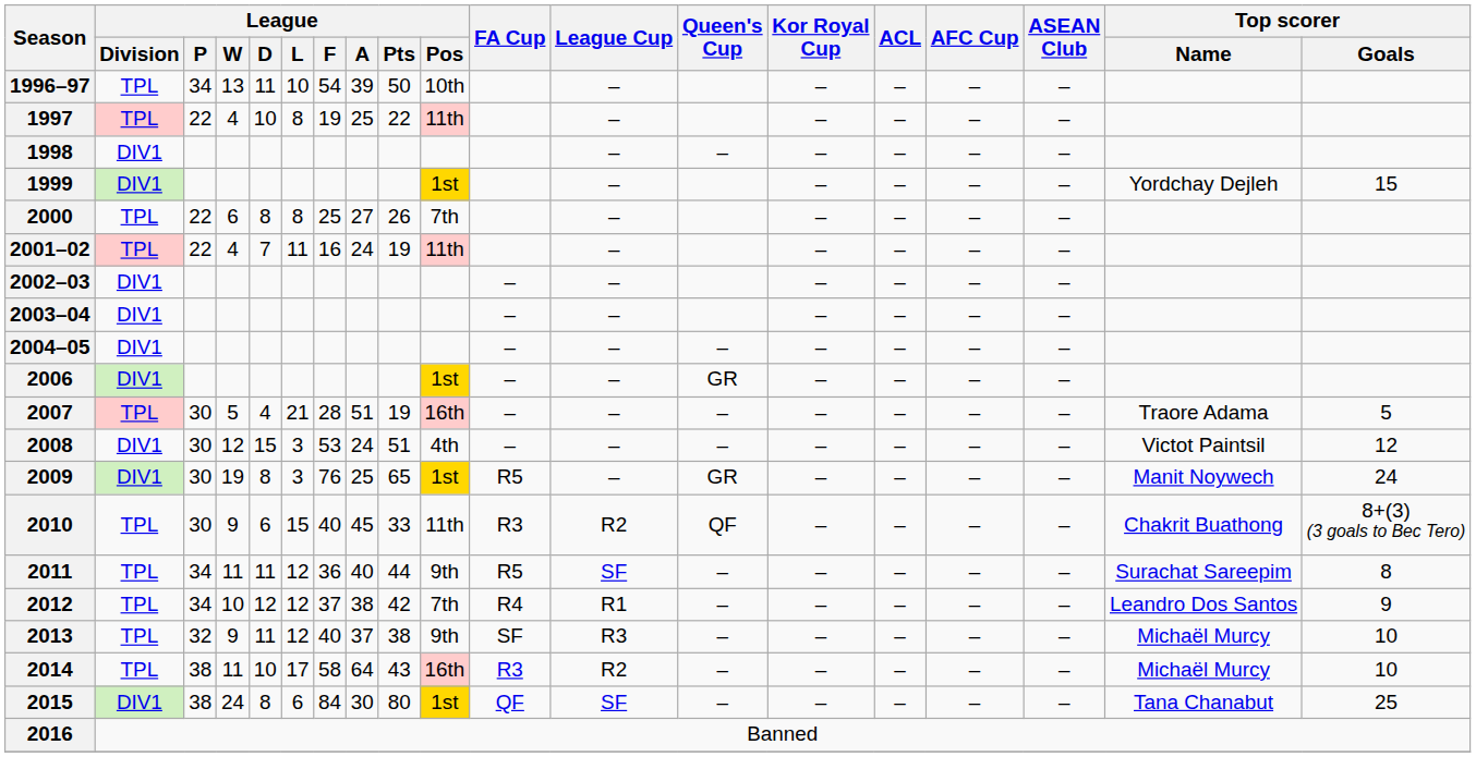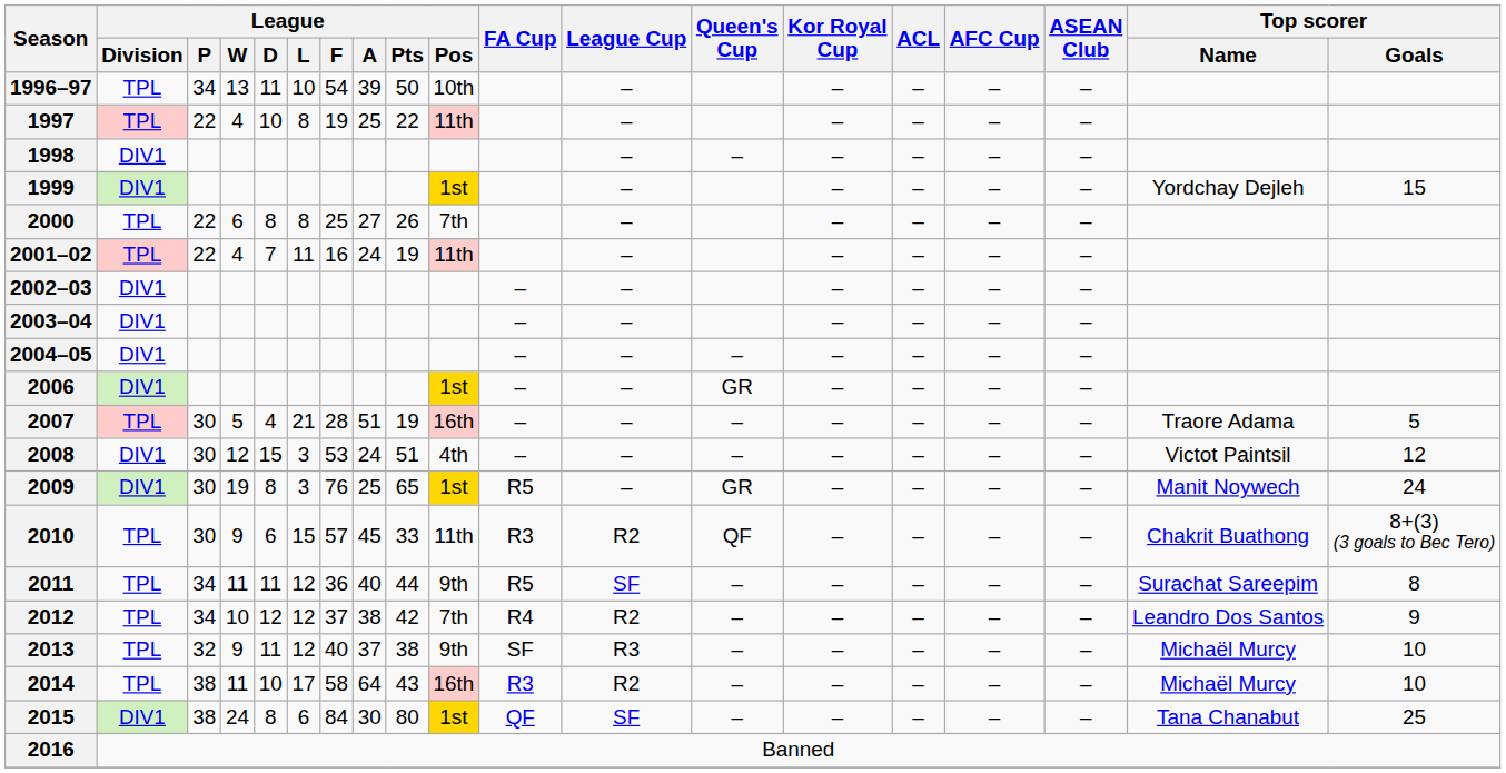 <table class="wikitable" style="text-align: center">
 <tr>
 <th rowspan=2>Season</th>
 <th colspan=9>League</th>
 <th rowspan=2><a href='#'>FA Cup</a></th>
 <th rowspan=2><a href='#'>League Cup</a></th>
 <th rowspan=2><a href='#'>Queen's<br>Cup</a></th>
 <th rowspan=2><a href='#'>Kor Royal<br>Cup</a></th>
 <th rowspan=2><a href='#'>ACL</a></th>
 <th rowspan=2><a href='#'>AFC Cup</a></th>
 <th rowspan=2><a href='#'>ASEAN<br>Club</a></th>
 <th colspan=2>Top scorer</th>
 </tr>
 <tr>
 <th>Division</th>
 <th>P</th>
 <th>W</th>
 <th>D</th>
 <th>L</th>
 <th>F</th>
 <th>A</th>
 <th>Pts</th>
 <th>Pos</th>
 <th>Name</th>
 <th>Goals</th>
 </tr>
 <tr>
 <th>1996–97</th>
 <td><a href='#'>TPL</a></td>
 <td>34</td>
 <td>13</td>
 <td>11</td>
 <td>10</td>
 <td>54</td>
 <td>39</td>
 <td>50</td>
 <td>10th</td>
 <td></td>
 <td>–</td>
 <td></td>
 <td>–</td>
 <td>–</td>
 <td>–</td>
 <td>–</td>
 <td></td>
 <td></td>
 </tr>
 <tr>
 <th>1997</th>
 <td style="background:#fcc;"><a href='#'>TPL</a></td>
 <td>22</td>
 <td>4</td>
 <td>10</td>
 <td>8</td>
 <td>19</td>
 <td>25</td>
 <td>22</td>
 <td style="background:#fcc;">11th</td>
 <td></td>
 <td>–</td>
 <td></td>
 <td>–</td>
 <td>–</td>
 <td>–</td>
 <td>–</td>
 <td></td>
 <td></td>
 </tr>
 <tr>
 <th>1998</th>
 <td><a href='#'>DIV1</a></td>
 <td></td>
 <td></td>
 <td></td>
 <td></td>
 <td></td>
 <td></td>
 <td></td>
 <td></td>
 <td></td>
 <td>–</td>
 <td>–</td>
 <td>–</td>
 <td>–</td>
 <td>–</td>
 <td>–</td>
 <td></td>
 <td></td>
 </tr>
 <tr>
 <th>1999</th>
 <td bgcolor=#D0F0C0><a href='#'>DIV1</a></td>
 <td></td>
 <td></td>
 <td></td>
 <td></td>
 <td></td>
 <td></td>
 <td></td>
 <td bgcolor=Gold>1st</td>
 <td></td>
 <td>–</td>
 <td></td>
 <td>–</td>
 <td>–</td>
 <td>–</td>
 <td>–</td>
 <td>Yordchay Dejleh</td>
 <td>15</td>
 </tr>
 <tr>
 <th>2000</th>
 <td><a href='#'>TPL</a></td>
 <td>22</td>
 <td>6</td>
 <td>8</td>
 <td>8</td>
 <td>25</td>
 <td>27</td>
 <td>26</td>
 <td>7th</td>
 <td></td>
 <td>–</td>
 <td></td>
 <td>–</td>
 <td>–</td>
 <td>–</td>
 <td>–</td>
 <td></td>
 <td></td>
 </tr>
 <tr>
 <th>2001–02</th>
 <td style="background:#fcc;"><a href='#'>TPL</a></td>
 <td>22</td>
 <td>4</td>
 <td>7</td>
 <td>11</td>
 <td>16</td>
 <td>24</td>
 <td>19</td>
 <td style="background:#fcc;">11th</td>
 <td></td>
 <td>–</td>
 <td></td>
 <td>–</td>
 <td>–</td>
 <td>–</td>
 <td>–</td>
 <td></td>
 <td></td>
 </tr>
 <tr>
 <th>2002–03</th>
 <td><a href='#'>DIV1</a></td>
 <td></td>
 <td></td>
 <td></td>
 <td></td>
 <td></td>
 <td></td>
 <td></td>
 <td></td>
 <td>–</td>
 <td>–</td>
 <td></td>
 <td>–</td>
 <td>–</td>
 <td>–</td>
 <td>–</td>
 <td></td>
 <td></td>
 </tr>
 <tr>
 <th>2003–04</th>
 <td><a href='#'>DIV1</a></td>
 <td></td>
 <td></td>
 <td></td>
 <td></td>
 <td></td>
 <td></td>
 <td></td>
 <td></td>
 <td>–</td>
 <td>–</td>
 <td></td>
 <td>–</td>
 <td>–</td>
 <td>–</td>
 <td>–</td>
 <td></td>
 <td></td>
 </tr>
 <tr>
 <th>2004–05</th>
 <td><a href='#'>DIV1</a></td>
 <td></td>
 <td></td>
 <td></td>
 <td></td>
 <td></td>
 <td></td>
 <td></td>
 <td></td>
 <td>–</td>
 <td>–</td>
 <td>–</td>
 <td>–</td>
 <td>–</td>
 <td>–</td>
 <td>–</td>
 <td></td>
 <td></td>
 </tr>
 <tr>
 <th>2006</th>
 <td bgcolor=#D0F0C0><a href='#'>DIV1</a></td>
 <td></td>
 <td></td>
 <td></td>
 <td></td>
 <td></td>
 <td></td>
 <td></td>
 <td bgcolor=Gold>1st</td>
 <td>–</td>
 <td>–</td>
 <td>GR</td>
 <td>–</td>
 <td>–</td>
 <td>–</td>
 <td>–</td>
 <td></td>
 <td></td>
 </tr>
 <tr>
 <th>2007</th>
 <td style="background:#fcc;"><a href='#'>TPL</a></td>
 <td>30</td>
 <td>5</td>
 <td>4</td>
 <td>21</td>
 <td>28</td>
 <td>51</td>
 <td>19</td>
 <td style="background:#fcc;">16th</td>
 <td>–</td>
 <td>–</td>
 <td>–</td>
 <td>–</td>
 <td>–</td>
 <td>–</td>
 <td>–</td>
 <td>Traore Adama</td>
 <td>5</td>
 </tr>
 <tr>
 <th>2008</th>
 <td><a href='#'>DIV1</a></td>
 <td>30</td>
 <td>12</td>
 <td>15</td>
 <td>3</td>
 <td>53</td>
 <td>24</td>
 <td>51</td>
 <td>4th</td>
 <td>–</td>
 <td>–</td>
 <td>–</td>
 <td>–</td>
 <td>–</td>
 <td>–</td>
 <td>–</td>
 <td>Victot Paintsil</td>
 <td>12</td>
 </tr>
 <tr>
 <th>2009</th>
 <td bgcolor=#D0F0C0><a href='#'>DIV1</a></td>
 <td>30</td>
 <td>19</td>
 <td>8</td>
 <td>3</td>
 <td>76</td>
 <td>25</td>
 <td>65</td>
 <td bgcolor=Gold>1st</td>
 <td>R5</td>
 <td>–</td>
 <td>GR</td>
 <td>–</td>
 <td>–</td>
 <td>–</td>
 <td>–</td>
 <td><a href='#'>Manit Noywech</a></td>
 <td>24</td>
 </tr>
 <tr>
 <th>2010</th>
 <td><a href='#'>TPL</a></td>
 <td>30</td>
 <td>9</td>
 <td>6</td>
 <td>15</td>
-<td>40</td>
+<td>57</td>
 <td>45</td>
 <td>33</td>
 <td>11th</td>
 <td>R3</td>
 <td>R2</td>
 <td>QF</td>
 <td>–</td>
 <td>–</td>
 <td>–</td>
 <td>–</td>
 <td><a href='#'>Chakrit Buathong</a></td>
 <td>8+(3) <br><em><sup>(3 goals to Bec Tero)</sup></em></td>
 </tr>
 <tr>
 <th>2011</th>
 <td><a href='#'>TPL</a></td>
 <td>34</td>
 <td>11</td>
 <td>11</td>
 <td>12</td>
 <td>36</td>
 <td>40</td>
 <td>44</td>
 <td>9th</td>
 <td>R5</td>
 <td><a href='#'>SF</a></td>
 <td>–</td>
 <td>–</td>
 <td>–</td>
 <td>–</td>
 <td>–</td>
 <td><a href='#'>Surachat Sareepim</a></td>
 <td>8</td>
 </tr>
 <tr>
 <th>2012</th>
 <td><a href='#'>TPL</a></td>
 <td>34</td>
 <td>10</td>
 <td>12</td>
 <td>12</td>
 <td>37</td>
 <td>38</td>
 <td>42</td>
 <td>7th</td>
 <td>R4</td>
-<td>R1</td>
+<td>R2</td>
 <td>–</td>
 <td>–</td>
 <td>–</td>
 <td>–</td>
 <td>–</td>
 <td><a href='#'>Leandro Dos Santos</a></td>
 <td>9</td>
 </tr>
 <tr>
 <th>2013</th>
 <td><a href='#'>TPL</a></td>
 <td>32</td>
 <td>9</td>
 <td>11</td>
 <td>12</td>
 <td>40</td>
 <td>37</td>
 <td>38</td>
 <td>9th</td>
 <td>SF</td>
 <td>R3</td>
 <td>–</td>
 <td>–</td>
 <td>–</td>
 <td>–</td>
 <td>–</td>
 <td><a href='#'>Michaël Murcy</a></td>
 <td>10</td>
 </tr>
 <tr>
 <th>2014</th>
 <td><a href='#'>TPL</a></td>
 <td>38</td>
 <td>11</td>
 <td>10</td>
 <td>17</td>
 <td>58</td>
 <td>64</td>
 <td>43</td>
 <td bgcolor="#FFCCCC">16th</td>
 <td><a href='#'>R3</a></td>
 <td>R2</td>
 <td>–</td>
 <td>–</td>
 <td>–</td>
 <td>–</td>
 <td>–</td>
 <td><a href='#'>Michaël Murcy</a></td>
 <td>10</td>
 </tr>
 <tr>
 <th>2015</th>
 <td bgcolor=#D0F0C0><a href='#'>DIV1</a></td>
 <td>38</td>
 <td>24</td>
 <td>8</td>
 <td>6</td>
 <td>84</td>
 <td>30</td>
 <td>80</td>
 <td bgcolor=Gold>1st</td>
 <td><a href='#'>QF</a></td>
 <td><a href='#'>SF</a></td>
 <td>–</td>
 <td>–</td>
 <td>–</td>
 <td>–</td>
 <td>–</td>
 <td><a href='#'>Tana Chanabut</a></td>
 <td>25</td>
 </tr>
 <tr>
 <th>2016</th>
 <td colspan=18>Banned</td>
 </tr>
 <tr>
 </tr>
 </table>
